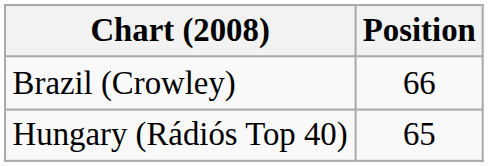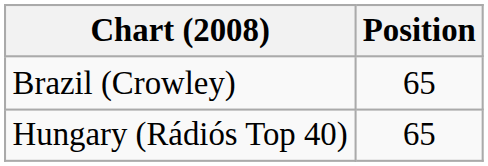 <table class="wikitable">
 <tr>
 <th>Chart (2008)</th>
 <th>Position</th>
 </tr>
 <tr>
 <td>Brazil (Crowley)</td>
-<td style="text-align:center;">66</td>
+<td style="text-align:center;">65</td>
 </tr>
 <tr>
 <td>Hungary (Rádiós Top 40)</td>
 <td align="center">65</td>
 </tr>
 </table>
